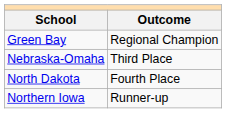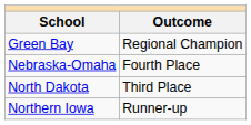 <table class="wikitable" style="float:left; margin-right:1em;">
 <tr>
 <th colspan="3" style="background:#ffdead;"></th>
 </tr>
 <tr>
 <th>School</th>
 <th>Outcome</th>
 </tr>
 <tr>
 <td><a href='#'>Green Bay</a></td>
 <td>Regional Champion</td>
 </tr>
 <tr>
 <td><a href='#'>Nebraska-Omaha</a></td>
-<td>Third Place</td>
+<td>Fourth Place</td>
 </tr>
 <tr>
 <td><a href='#'>North Dakota</a></td>
-<td>Fourth Place</td>
+<td>Third Place</td>
 </tr>
 <tr>
 <td><a href='#'>Northern Iowa</a></td>
 <td>Runner-up</td>
 </tr>
 </table>
